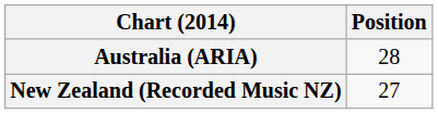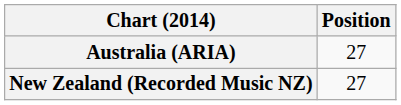 <table class="wikitable plainrowheaders sortable" style="text-align:center">
 <tr>
 <th scope="col">Chart (2014)</th>
 <th scope="col">Position</th>
 </tr>
 <tr>
 <th scope=row>Australia (ARIA)</th>
-<td align=center>28</td>
+<td align=center>27</td>
 </tr>
 <tr>
 <th scope="row">New Zealand (Recorded Music NZ)</th>
 <td>27</td>
 </tr>
 </table>
